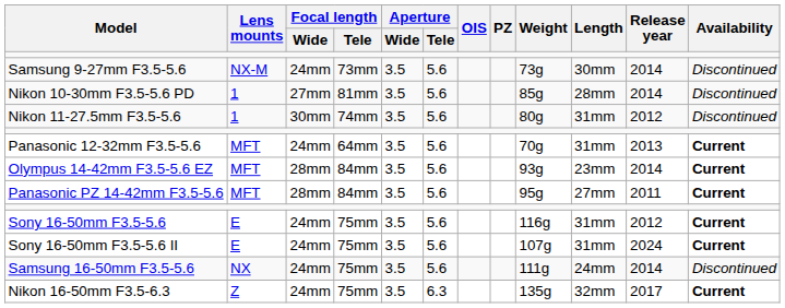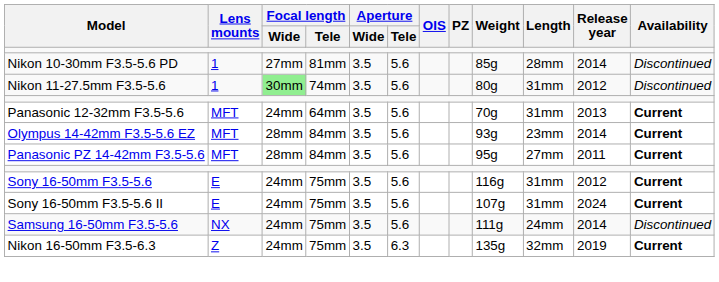 <table class="wikitable col3right col4right col5right col6right col9right col10right" style="font-size:90%;white-space:nowrap">
 <tr>
 <th rowspan=2>Model</th>
 <th rowspan=2><a href='#'>Lens<br>mounts</a></th>
 <th colspan=2><a href='#'>Focal length</a></th>
 <th colspan=2><a href='#'>Aperture</a></th>
 <th rowspan=2><a href='#'>OIS</a></th>
 <th rowspan=2>PZ</th>
 <th rowspan=2>Weight</th>
 <th rowspan=2>Length</th>
 <th rowspan=2>Release<br>year</th>
 <th rowspan=2>Availability</th>
 </tr>
 <tr>
 <th>Wide</th>
 <th>Tele</th>
 <th>Wide</th>
 <th>Tele</th>
 </tr>
 <tr>
 <td colspan=12></td>
 </tr>
 <tr>
-<td>Samsung 9-27mm F3.5-5.6</td>
-<td><a href='#'>NX-M</a></td>
-<td>24mm</td>
-<td>73mm</td>
-<td>3.5</td>
-<td>5.6</td>
-<td></td>
-<td></td>
-<td>73g</td>
-<td>30mm</td>
-<td>2014</td>
-<td><em>Discontinued</em></td>
-</tr>
-<tr>
 <td>Nikon 10-30mm F3.5-5.6 PD</td>
 <td><a href='#'>1</a></td>
 <td>27mm</td>
 <td>81mm</td>
 <td>3.5</td>
 <td>5.6</td>
 <td></td>
 <td></td>
 <td>85g</td>
 <td>28mm</td>
 <td>2014</td>
 <td><em>Discontinued</em></td>
 </tr>
 <tr>
 <td>Nikon 11-27.5mm F3.5-5.6</td>
 <td><a href='#'>1</a></td>
-<td>30mm</td>
+<td style="background: lightgreen;">30mm</td>
 <td>74mm</td>
 <td>3.5</td>
 <td>5.6</td>
 <td></td>
 <td></td>
 <td>80g</td>
 <td>31mm</td>
 <td>2012</td>
 <td><em>Discontinued</em></td>
 </tr>
 <tr>
 <td colspan=12></td>
 </tr>
 <tr style="background:#fff">
 <td>Panasonic 12-32mm F3.5-5.6</td>
 <td><a href='#'>MFT</a></td>
 <td>24mm</td>
 <td>64mm</td>
 <td>3.5</td>
 <td>5.6</td>
 <td></td>
 <td></td>
 <td>70g</td>
 <td>31mm</td>
 <td>2013</td>
 <td><strong>Current</strong></td>
 </tr>
 <tr style="background:#fff">
 <td><a href='#'>Olympus 14-42mm F3.5-5.6 EZ</a></td>
 <td><a href='#'>MFT</a></td>
 <td>28mm</td>
 <td>84mm</td>
 <td>3.5</td>
 <td>5.6</td>
 <td></td>
 <td></td>
 <td>93g</td>
 <td>23mm</td>
 <td>2014</td>
 <td><strong>Current</strong></td>
 </tr>
 <tr style="background:#fff">
 <td><a href='#'>Panasonic PZ 14-42mm F3.5-5.6</a></td>
 <td><a href='#'>MFT</a></td>
 <td>28mm</td>
 <td>84mm</td>
 <td>3.5</td>
 <td>5.6</td>
 <td></td>
 <td></td>
 <td>95g</td>
 <td>27mm</td>
 <td>2011</td>
 <td><strong>Current</strong></td>
 </tr>
 <tr>
 <td colspan=12></td>
 </tr>
 <tr style="background:#fff">
 <td><a href='#'>Sony 16-50mm F3.5-5.6</a></td>
 <td><a href='#'>E</a></td>
 <td>24mm</td>
 <td>75mm</td>
 <td>3.5</td>
 <td>5.6</td>
 <td></td>
 <td></td>
 <td>116g</td>
 <td>31mm</td>
 <td>2012</td>
 <td><strong>Current</strong></td>
 </tr>
 <tr style="background:#fff">
 <td>Sony 16-50mm F3.5-5.6 II</td>
 <td><a href='#'>E</a></td>
 <td>24mm</td>
 <td>75mm</td>
 <td>3.5</td>
 <td>5.6</td>
 <td></td>
 <td></td>
 <td>107g</td>
 <td>31mm</td>
 <td>2024</td>
 <td><strong>Current</strong></td>
 </tr>
 <tr>
 <td><a href='#'>Samsung 16-50mm F3.5-5.6</a></td>
 <td><a href='#'>NX</a></td>
 <td>24mm</td>
 <td>75mm</td>
 <td>3.5</td>
 <td>5.6</td>
 <td></td>
 <td></td>
 <td>111g</td>
 <td>24mm</td>
 <td>2014</td>
 <td><em>Discontinued</em></td>
 </tr>
 <tr style="background:#fff">
 <td>Nikon 16-50mm F3.5-6.3</td>
 <td><a href='#'>Z</a></td>
 <td>24mm</td>
 <td>75mm</td>
 <td>3.5</td>
 <td>6.3</td>
 <td></td>
 <td></td>
 <td>135g</td>
 <td>32mm</td>
-<td>2017</td>
+<td>2019</td>
 <td><strong>Current</strong></td>
 </tr>
 </table>
